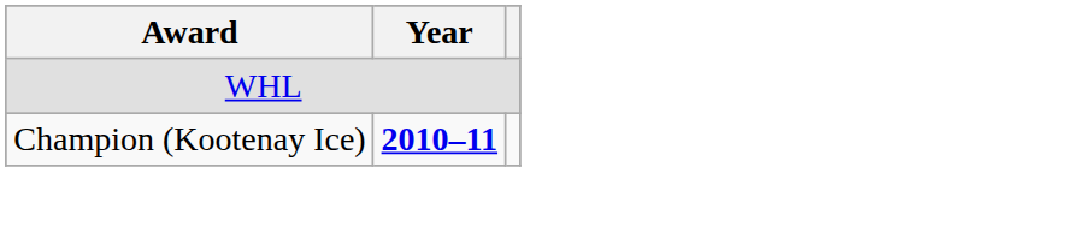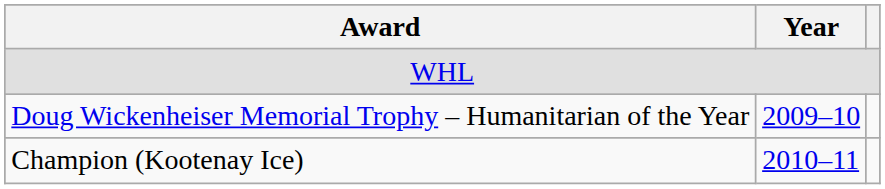 <table class="wikitable">
 <tr>
 <th>Award</th>
 <th>Year</th>
 <th></th>
 </tr>
 <tr ALIGN="center" bgcolor="#e0e0e0">
 <td colspan="3"><a href='#'>WHL</a></td>
 </tr>
 <tr>
+<td><a href='#'>Doug Wickenheiser Memorial Trophy</a> – Humanitarian of the Year</td>
+<td><a href='#'>2009–10</a></td>
+<td></td>
+</tr>
+<tr>
 <td>Champion (Kootenay Ice)</td>
-<td><strong><a href='#'>2010–11</a></strong></td>
+<td><a href='#'>2010–11</a></td>
 <td></td>
 </tr>
 </table>
